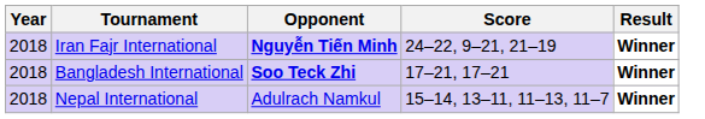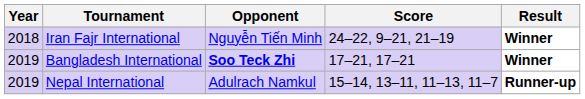 <table class="sortable wikitable" style="font-size: 90%;">
 <tr>
 <th>Year</th>
 <th>Tournament</th>
 <th>Opponent</th>
 <th>Score</th>
 <th>Result</th>
 </tr>
 <tr style="background:#D8CEF6">
 <td align="center">2018</td>
 <td align="left"><a href='#'>Iran Fajr International</a></td>
-<td align="left"><strong> <a href='#'>Nguyễn Tiến Minh</a></strong></td>
+<td align="left"> <a href='#'>Nguyễn Tiến Minh</a></td>
 <td align="left">24–22, 9–21, 21–19</td>
 <td style="text-align:left; background:white"> <strong>Winner</strong></td>
 </tr>
 <tr style="background:#D8CEF6">
-<td align="center">2018</td>
+<td align="center">2019</td>
 <td align="left"><a href='#'>Bangladesh International</a></td>
 <td align="left"><strong> <a href='#'>Soo Teck Zhi</a></strong></td>
 <td align="left">17–21, 17–21</td>
 <td style="text-align:left; background:white"> <strong>Winner</strong></td>
 </tr>
 <tr style="background:#D8CEF6">
-<td align="center">2018</td>
+<td align="center">2019</td>
 <td align="left"><a href='#'>Nepal International</a></td>
 <td align="left"> <a href='#'>Adulrach Namkul</a></td>
 <td align="left">15–14, 13–11, 11–13, 11–7</td>
-<td style="text-align:left; background:white"> <strong>Winner</strong></td>
+<td style="text-align:left; background:white"> <strong>Runner-up</strong></td>
 </tr>
 </table>
